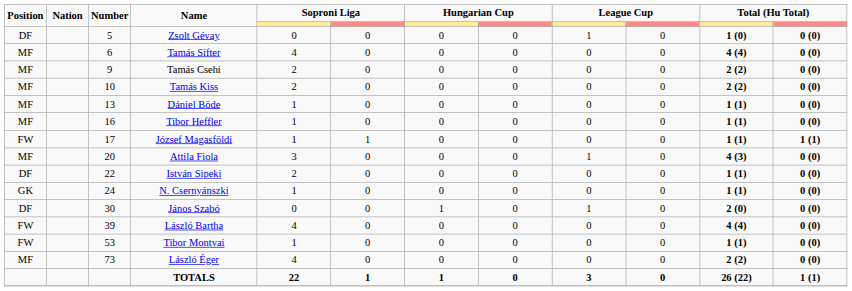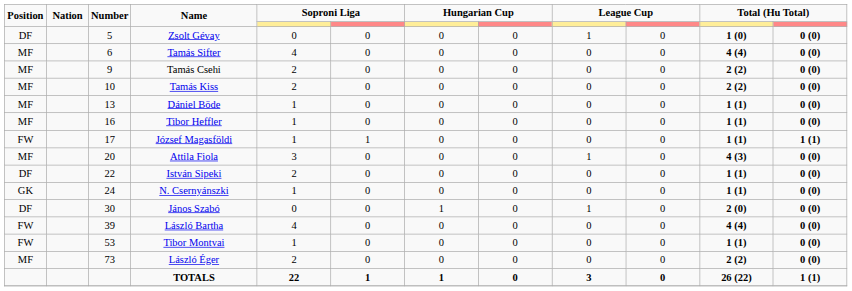 <table class="wikitable" style="font-size: 95%; text-align: center;">
 <tr>
 <td rowspan="2" width="5%" align="center"><strong>Position</strong></td>
 <td rowspan="2" width="5%" align="center"><strong>Nation</strong></td>
 <td rowspan="2" width="5%" align="center"><strong>Number</strong></td>
 <td rowspan="2" width="15%" align="center"><strong>Name</strong></td>
 <td colspan="2" align="center"><strong>Soproni Liga</strong></td>
 <td colspan="2" align="center"><strong>Hungarian Cup</strong></td>
 <td colspan="2" align="center"><strong>League Cup</strong></td>
 <td colspan="2" align="center"><strong>Total (Hu Total)</strong></td>
 </tr>
 <tr>
 <th width=60 style="background: #FFEE99"></th>
 <th width=60 style="background: #FF8888"></th>
 <th width=60 style="background: #FFEE99"></th>
 <th width=60 style="background: #FF8888"></th>
 <th width=60 style="background: #FFEE99"></th>
 <th width=60 style="background: #FF8888"></th>
 <th width=60 style="background: #FFEE99"></th>
 <th width=60 style="background: #FF8888"></th>
 </tr>
 <tr>
 <td>DF</td>
 <td></td>
 <td>5</td>
 <td><a href='#'>Zsolt Gévay</a></td>
 <td>0</td>
 <td>0</td>
 <td>0</td>
 <td>0</td>
 <td>1</td>
 <td>0</td>
 <td><strong>1 (0)</strong></td>
 <td><strong>0 (0)</strong></td>
 </tr>
 <tr>
 <td>MF</td>
 <td></td>
 <td>6</td>
 <td><a href='#'>Tamás Sifter</a></td>
 <td>4</td>
 <td>0</td>
 <td>0</td>
 <td>0</td>
 <td>0</td>
 <td>0</td>
 <td><strong>4 (4)</strong></td>
 <td><strong>0 (0)</strong></td>
 </tr>
 <tr>
 <td>MF</td>
 <td></td>
 <td>9</td>
 <td>Tamás Csehi</td>
 <td>2</td>
 <td>0</td>
 <td>0</td>
 <td>0</td>
 <td>0</td>
 <td>0</td>
 <td><strong>2 (2)</strong></td>
 <td><strong>0 (0)</strong></td>
 </tr>
 <tr>
 <td>MF</td>
 <td></td>
 <td>10</td>
 <td><a href='#'>Tamás Kiss</a></td>
 <td>2</td>
 <td>0</td>
 <td>0</td>
 <td>0</td>
 <td>0</td>
 <td>0</td>
 <td><strong>2 (2)</strong></td>
 <td><strong>0 (0)</strong></td>
 </tr>
 <tr>
 <td>MF</td>
 <td></td>
 <td>13</td>
 <td><a href='#'>Dániel Böde</a></td>
 <td>1</td>
 <td>0</td>
 <td>0</td>
 <td>0</td>
 <td>0</td>
 <td>0</td>
 <td><strong>1 (1)</strong></td>
 <td><strong>0 (0)</strong></td>
 </tr>
 <tr>
 <td>MF</td>
 <td></td>
 <td>16</td>
 <td><a href='#'>Tibor Heffler</a></td>
 <td>1</td>
 <td>0</td>
 <td>0</td>
 <td>0</td>
 <td>0</td>
 <td>0</td>
 <td><strong>1 (1)</strong></td>
 <td><strong>0 (0)</strong></td>
 </tr>
 <tr>
 <td>FW</td>
 <td></td>
 <td>17</td>
 <td><a href='#'>József Magasföldi</a></td>
 <td>1</td>
 <td>1</td>
 <td>0</td>
 <td>0</td>
 <td>0</td>
 <td>0</td>
 <td><strong>1 (1)</strong></td>
 <td><strong>1 (1)</strong></td>
 </tr>
 <tr>
 <td>MF</td>
 <td></td>
 <td>20</td>
 <td><a href='#'>Attila Fiola</a></td>
 <td>3</td>
 <td>0</td>
 <td>0</td>
 <td>0</td>
 <td>1</td>
 <td>0</td>
 <td><strong>4 (3)</strong></td>
 <td><strong>0 (0)</strong></td>
 </tr>
 <tr>
 <td>DF</td>
 <td></td>
 <td>22</td>
 <td><a href='#'>István Sipeki</a></td>
 <td>2</td>
 <td>0</td>
 <td>0</td>
 <td>0</td>
 <td>0</td>
 <td>0</td>
 <td><strong>1 (1)</strong></td>
 <td><strong>0 (0)</strong></td>
 </tr>
 <tr>
 <td>GK</td>
 <td></td>
 <td>24</td>
 <td><a href='#'>N. Csernyánszki</a></td>
 <td>1</td>
 <td>0</td>
 <td>0</td>
 <td>0</td>
 <td>0</td>
 <td>0</td>
 <td><strong>1 (1)</strong></td>
 <td><strong>0 (0)</strong></td>
 </tr>
 <tr>
 <td>DF</td>
 <td></td>
 <td>30</td>
 <td><a href='#'>János Szabó</a></td>
 <td>0</td>
 <td>0</td>
 <td>1</td>
 <td>0</td>
 <td>1</td>
 <td>0</td>
 <td><strong>2 (0)</strong></td>
 <td><strong>0 (0)</strong></td>
 </tr>
 <tr>
 <td>FW</td>
 <td></td>
 <td>39</td>
 <td><a href='#'>László Bartha</a></td>
 <td>4</td>
 <td>0</td>
 <td>0</td>
 <td>0</td>
 <td>0</td>
 <td>0</td>
 <td><strong>4 (4)</strong></td>
 <td><strong>0 (0)</strong></td>
 </tr>
 <tr>
 <td>FW</td>
 <td></td>
 <td>53</td>
 <td><a href='#'>Tibor Montvai</a></td>
 <td>1</td>
 <td>0</td>
 <td>0</td>
 <td>0</td>
 <td>0</td>
 <td>0</td>
 <td><strong>1 (1)</strong></td>
 <td><strong>0 (0)</strong></td>
 </tr>
 <tr>
 <td>MF</td>
 <td></td>
 <td>73</td>
 <td><a href='#'>László Éger</a></td>
-<td>4</td>
+<td>2</td>
 <td>0</td>
 <td>0</td>
 <td>0</td>
 <td>0</td>
 <td>0</td>
 <td><strong>2 (2)</strong></td>
 <td><strong>0 (0)</strong></td>
 </tr>
 <tr>
 <td></td>
 <td></td>
 <td></td>
 <td><strong>TOTALS</strong></td>
 <td><strong>22</strong></td>
 <td><strong>1</strong></td>
 <td><strong>1</strong></td>
 <td><strong>0</strong></td>
 <td><strong>3</strong></td>
 <td><strong>0</strong></td>
 <td><strong>26 (22)</strong></td>
 <td><strong>1 (1)</strong></td>
 </tr>
 <tr>
 </tr>
 </table>
